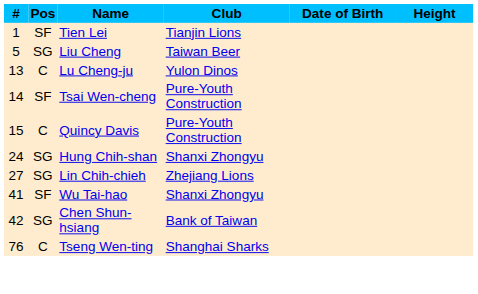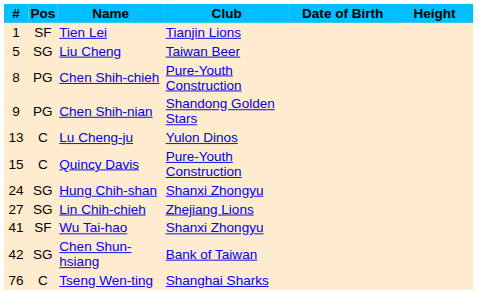 <table border=0 cellpadding=2 cellspacing=0  |- bgcolor=#FFECCE style="text-align:center; font-size:90%;" width=80%>
 <tr bgcolor=#00BFFF>
 <th width=5%>#</th>
 <th width=5%>Pos</th>
 <th width=22%>Name</th>
 <th width=26%>Club</th>
 <th width=22%>Date of Birth</th>
 <th width=16%>Height</th>
 </tr>
 <tr>
 <td>1</td>
 <td>SF</td>
 <td align=left><a href='#'>Tien Lei</a></td>
 <td align=left> <a href='#'>Tianjin Lions</a></td>
 <td align=left></td>
 <td></td>
 </tr>
 <tr>
 <td>5</td>
 <td>SG</td>
 <td align=left><a href='#'>Liu Cheng</a></td>
 <td align=left> <a href='#'>Taiwan Beer</a></td>
 <td align=left></td>
 <td></td>
 </tr>
 <tr>
+<td>8</td>
+<td>PG</td>
+<td align=left><a href='#'>Chen Shih-chieh</a></td>
+<td align=left> <a href='#'>Pure-Youth Construction</a></td>
+<td align=left></td>
+<td></td>
+</tr>
+<tr>
+<td>9</td>
+<td>PG</td>
+<td align=left><a href='#'>Chen Shih-nian</a></td>
+<td align=left> <a href='#'>Shandong Golden Stars</a></td>
+<td align=left></td>
+<td></td>
+</tr>
+<tr>
 <td>13</td>
 <td>C</td>
 <td align=left><a href='#'>Lu Cheng-ju</a></td>
 <td align=left> <a href='#'>Yulon Dinos</a></td>
-<td align=left></td>
-<td></td>
-</tr>
-<tr>
-<td>14</td>
-<td>SF</td>
-<td align=left><a href='#'>Tsai Wen-cheng</a></td>
-<td align=left> <a href='#'>Pure-Youth Construction</a></td>
 <td align=left></td>
 <td></td>
 </tr>
 <tr>
 <td>15</td>
 <td>C</td>
 <td align=left><a href='#'>Quincy Davis</a></td>
 <td align=left> <a href='#'>Pure-Youth Construction</a></td>
 <td align=left></td>
 <td></td>
 </tr>
 <tr>
 <td>24</td>
 <td>SG</td>
 <td align=left><a href='#'>Hung Chih-shan</a></td>
 <td align=left> <a href='#'>Shanxi Zhongyu</a></td>
 <td align=left></td>
 <td></td>
 </tr>
 <tr>
 <td>27</td>
 <td>SG</td>
 <td align=left><a href='#'>Lin Chih-chieh</a></td>
 <td align=left> <a href='#'>Zhejiang Lions</a></td>
 <td align=left></td>
 <td></td>
 </tr>
 <tr>
 <td>41</td>
 <td>SF</td>
 <td align=left><a href='#'>Wu Tai-hao</a></td>
 <td align=left> <a href='#'>Shanxi Zhongyu</a></td>
 <td align=left></td>
 <td></td>
 </tr>
 <tr>
 <td>42</td>
 <td>SG</td>
 <td align=left><a href='#'>Chen Shun-hsiang</a></td>
 <td align=left> <a href='#'>Bank of Taiwan</a></td>
 <td align=left></td>
 <td></td>
 </tr>
 <tr>
 <td>76</td>
 <td>C</td>
 <td align=left><a href='#'>Tseng Wen-ting</a></td>
 <td align=left> <a href='#'>Shanghai Sharks</a></td>
 <td align=left></td>
 <td></td>
 </tr>
 <tr>
 </tr>
 </table>
